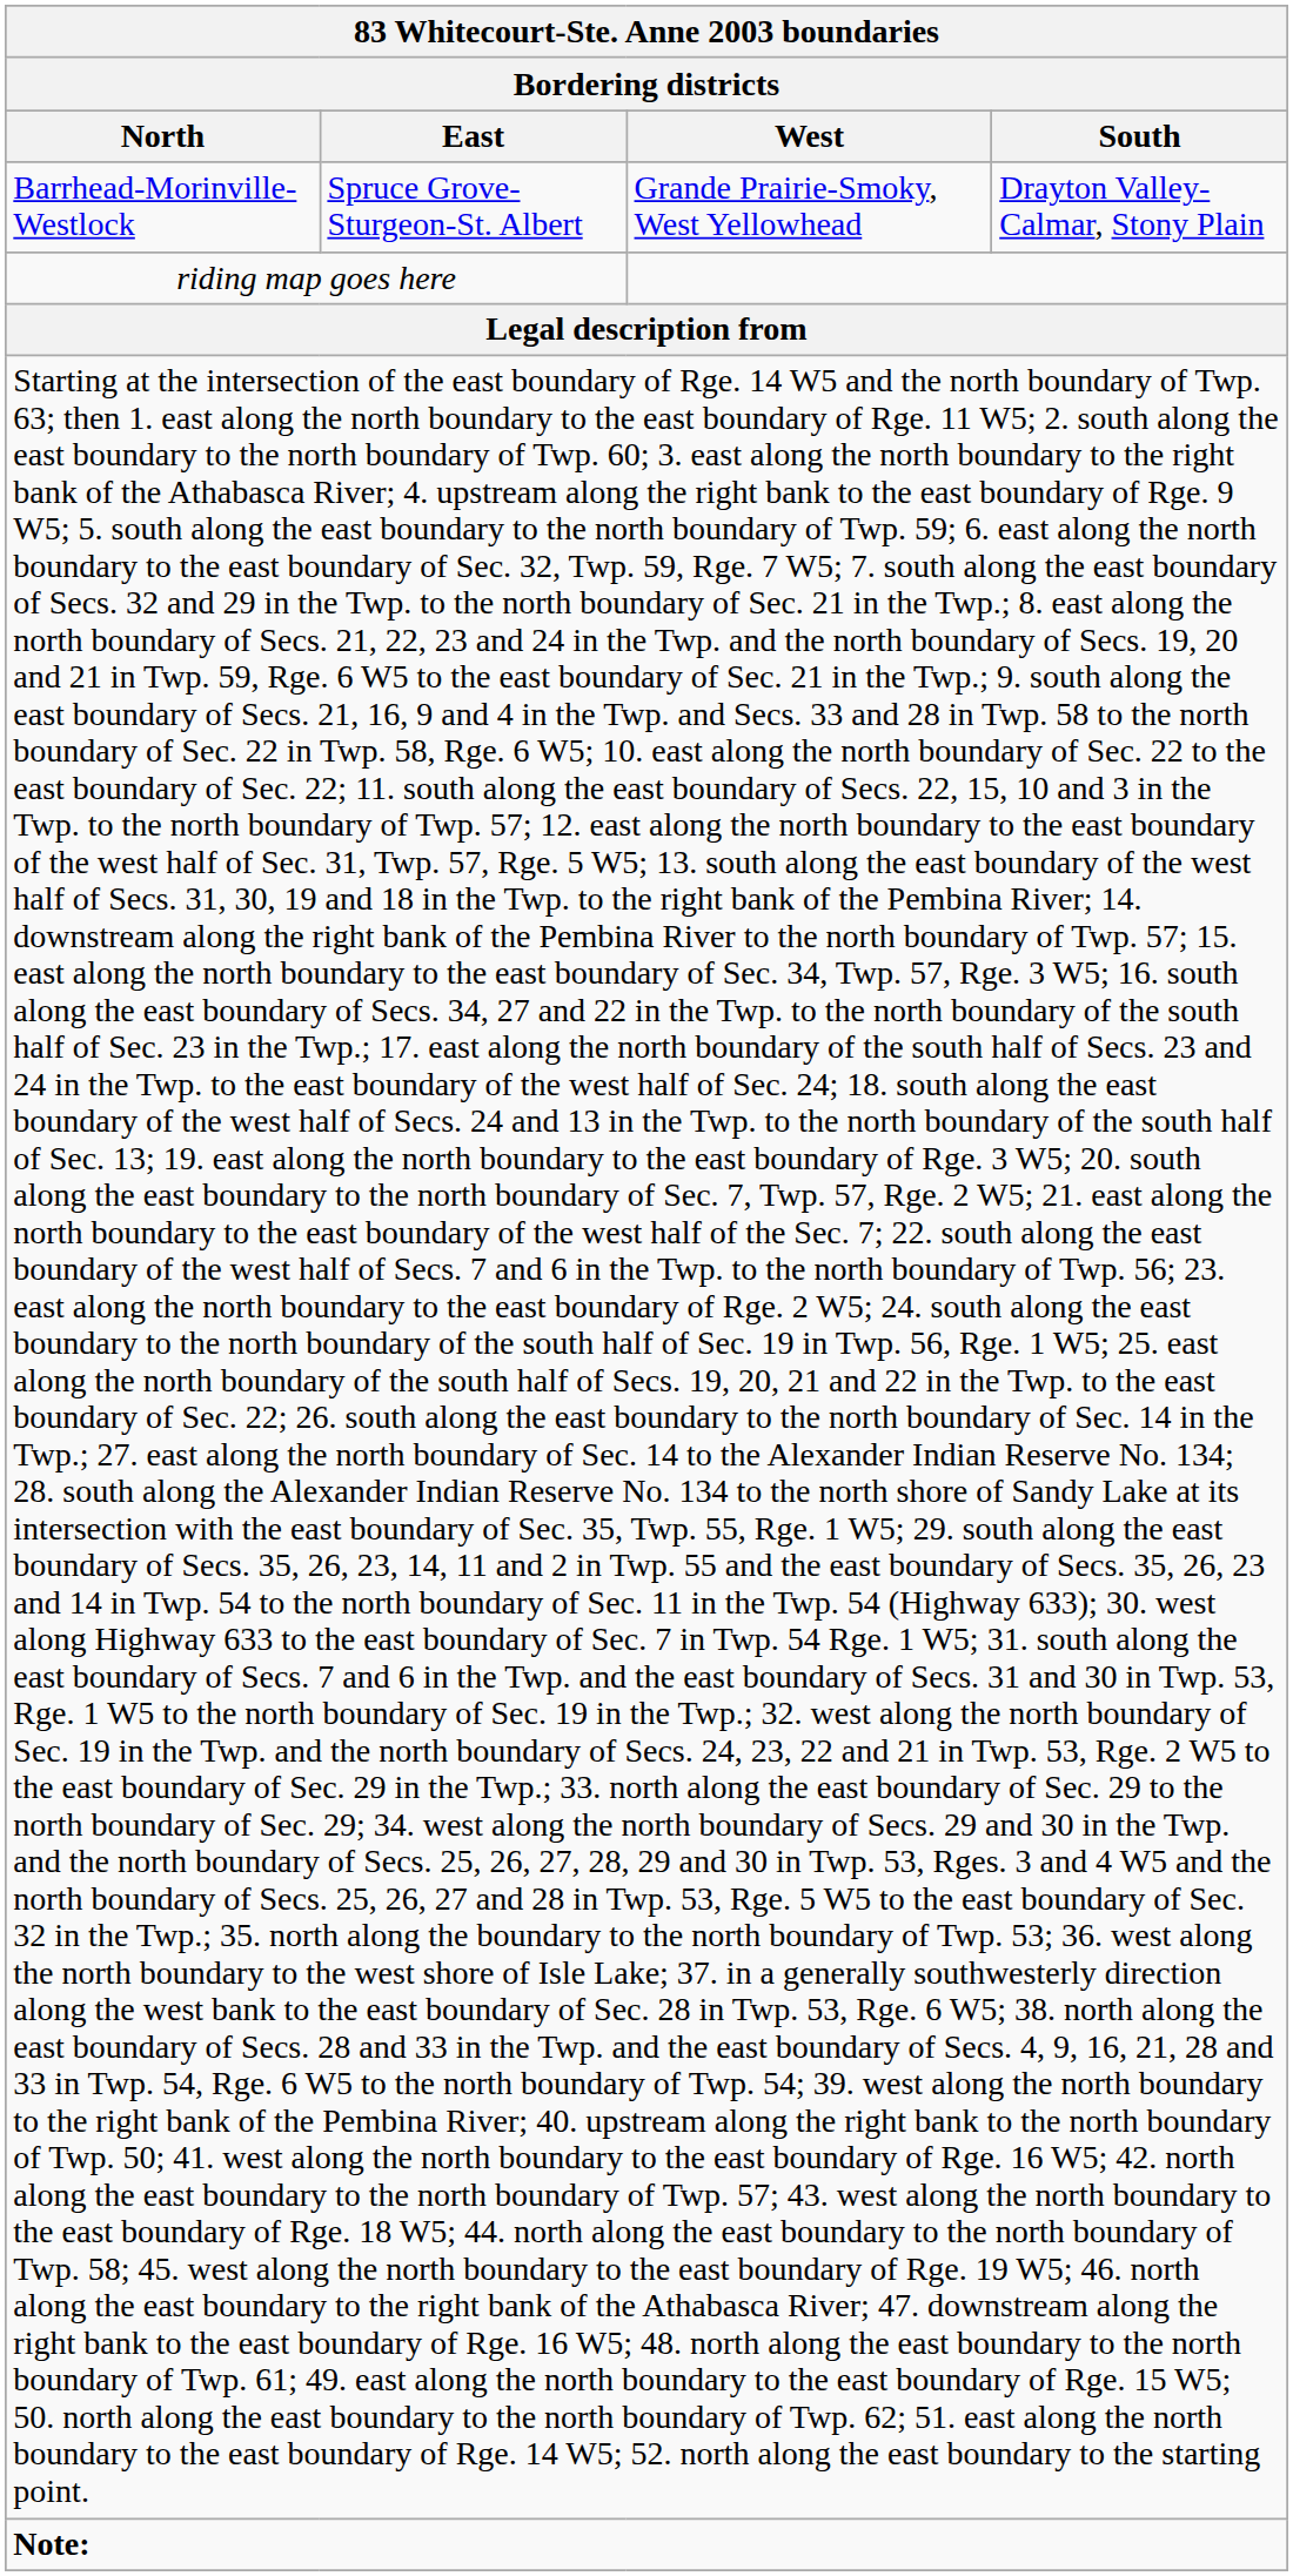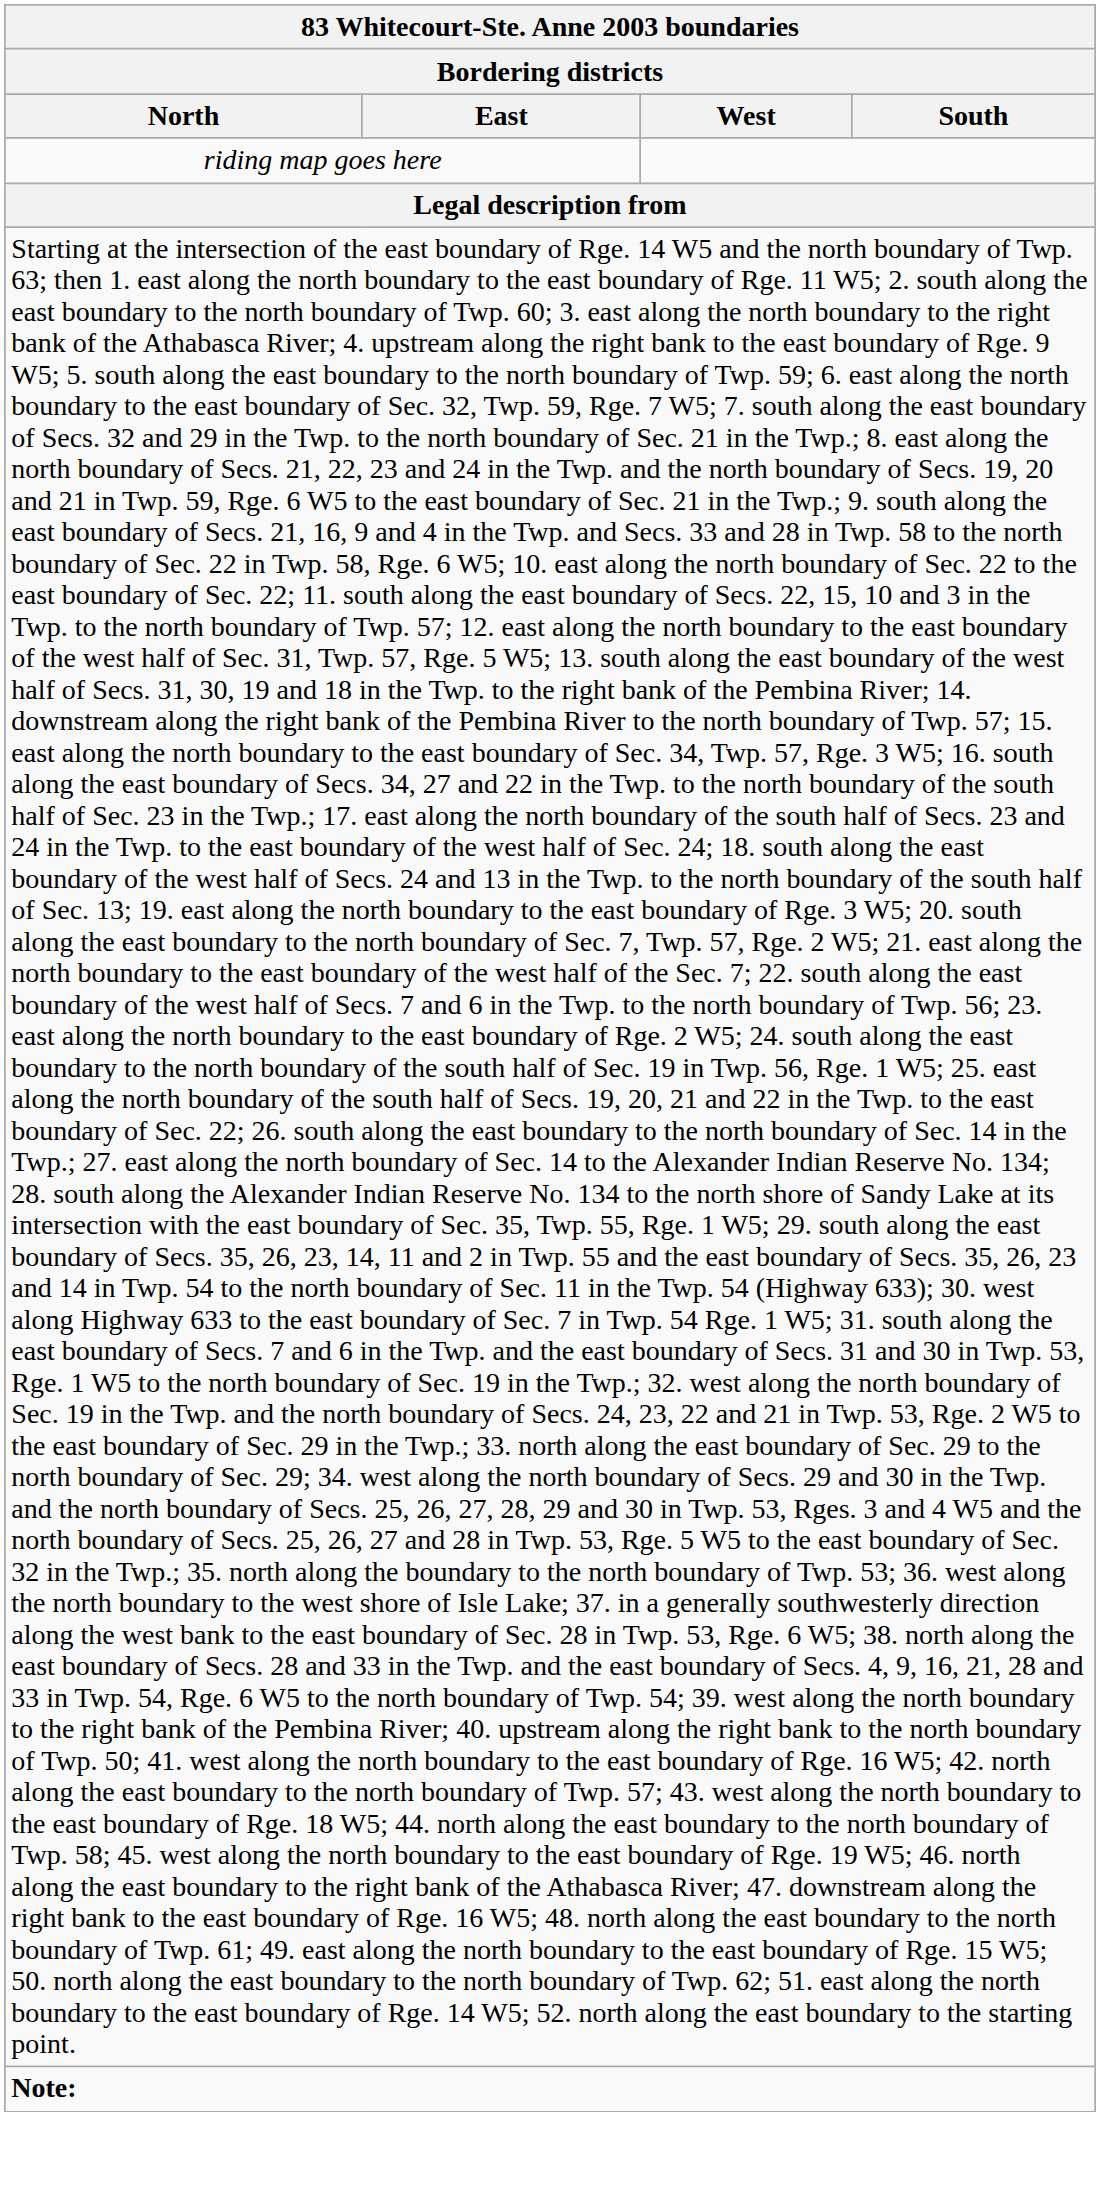 <table class="wikitable collapsible collapsed" style="width:100%;">
 <tr>
 <th colspan=4>83 Whitecourt-Ste. Anne 2003 boundaries</th>
 </tr>
 <tr>
 <th colspan=4>Bordering districts</th>
 </tr>
 <tr>
 <th>North</th>
 <th>East</th>
 <th>West</th>
 <th>South</th>
-</tr>
-<tr>
-<td><a href='#'>Barrhead-Morinville-Westlock</a></td>
-<td><a href='#'>Spruce Grove-Sturgeon-St. Albert</a></td>
-<td><a href='#'>Grande Prairie-Smoky</a>, <a href='#'>West Yellowhead</a></td>
-<td><a href='#'>Drayton Valley-Calmar</a>, <a href='#'>Stony Plain</a></td>
 </tr>
 <tr>
 <td colspan=2 align=center><em>riding map goes here</em></td>
 <td colspan=2 align=center></td>
 </tr>
 <tr>
 <th colspan=4>Legal description from </th>
 </tr>
 <tr>
 <td colspan=4>Starting at the intersection of the east boundary of Rge. 14 W5 and the north boundary of Twp. 63; then 1. east along the north boundary to the east boundary of Rge. 11 W5; 2. south along the east boundary to the north boundary of Twp. 60; 3. east along the north boundary to the right bank of the Athabasca River; 4. upstream along the right bank to the east boundary of Rge. 9 W5; 5. south along the east boundary to the north boundary of Twp. 59; 6. east along the north boundary to the east boundary of Sec. 32, Twp. 59, Rge. 7 W5; 7. south along the east boundary of Secs. 32 and 29 in the Twp. to the north boundary of Sec. 21 in the Twp.; 8. east along the north boundary of Secs. 21, 22, 23 and 24 in the Twp. and the north boundary of Secs. 19, 20 and 21 in Twp. 59, Rge. 6 W5 to the east boundary of Sec. 21 in the Twp.; 9. south along the east boundary of Secs. 21, 16, 9 and 4 in the Twp. and Secs. 33 and 28 in Twp. 58 to the north boundary of Sec. 22 in Twp. 58, Rge. 6 W5; 10. east along the north boundary of Sec. 22 to the east boundary of Sec. 22; 11. south along the east boundary of Secs. 22, 15, 10 and 3 in the Twp. to the north boundary of Twp. 57; 12. east along the north boundary to the east boundary of the west half of Sec. 31, Twp. 57, Rge. 5 W5; 13. south along the east boundary of the west half of Secs. 31, 30, 19 and 18 in the Twp. to the right bank of the Pembina River; 14. downstream along the right bank of the Pembina River to the north boundary of Twp. 57; 15. east along the north boundary to the east boundary of Sec. 34, Twp. 57, Rge. 3 W5; 16. south along the east boundary of Secs. 34, 27 and 22 in the Twp. to the north boundary of the south half of Sec. 23 in the Twp.; 17. east along the north boundary of the south half of Secs. 23 and 24 in the Twp. to the east boundary of the west half of Sec. 24; 18. south along the east boundary of the west half of Secs. 24 and 13 in the Twp. to the north boundary of the south half of Sec. 13; 19. east along the north boundary to the east boundary of Rge. 3 W5; 20. south along the east boundary to the north boundary of Sec. 7, Twp. 57, Rge. 2 W5; 21. east along the north boundary to the east boundary of the west half of the Sec. 7; 22. south along the east boundary of the west half of Secs. 7 and 6 in the Twp. to the north boundary of Twp. 56; 23. east along the north boundary to the east boundary of Rge. 2 W5; 24. south along the east boundary to the north boundary of the south half of Sec. 19 in Twp. 56, Rge. 1 W5; 25. east along the north boundary of the south half of Secs. 19, 20, 21 and 22 in the Twp. to the east boundary of Sec. 22; 26. south along the east boundary to the north boundary of Sec. 14 in the Twp.; 27. east along the north boundary of Sec. 14 to the Alexander Indian Reserve No. 134; 28. south along the Alexander Indian Reserve No. 134 to the north shore of Sandy Lake at its intersection with the east boundary of Sec. 35, Twp. 55, Rge. 1 W5; 29. south along the east boundary of Secs. 35, 26, 23, 14, 11 and 2 in Twp. 55 and the east boundary of Secs. 35, 26, 23 and 14 in Twp. 54 to the north boundary of Sec. 11 in the Twp. 54 (Highway 633); 30. west along Highway 633 to the east boundary of Sec. 7 in Twp. 54 Rge. 1 W5; 31. south along the east boundary of Secs. 7 and 6 in the Twp. and the east boundary of Secs. 31 and 30 in Twp. 53, Rge. 1 W5 to the north boundary of Sec. 19 in the Twp.; 32. west along the north boundary of Sec. 19 in the Twp. and the north boundary of Secs. 24, 23, 22 and 21 in Twp. 53, Rge. 2 W5 to the east boundary of Sec. 29 in the Twp.; 33. north along the east boundary of Sec. 29 to the north boundary of Sec. 29; 34. west along the north boundary of Secs. 29 and 30 in the Twp. and the north boundary of Secs. 25, 26, 27, 28, 29 and 30 in Twp. 53, Rges. 3 and 4 W5 and the north boundary of Secs. 25, 26, 27 and 28 in Twp. 53, Rge. 5 W5 to the east boundary of Sec. 32 in the Twp.; 35. north along the boundary to the north boundary of Twp. 53; 36. west along the north boundary to the west shore of Isle Lake; 37. in a generally southwesterly direction along the west bank to the east boundary of Sec. 28 in Twp. 53, Rge. 6 W5; 38. north along the east boundary of Secs. 28 and 33 in the Twp. and the east boundary of Secs. 4, 9, 16, 21, 28 and 33 in Twp. 54, Rge. 6 W5 to the north boundary of Twp. 54; 39. west along the north boundary to the right bank of the Pembina River; 40. upstream along the right bank to the north boundary of Twp. 50; 41. west along the north boundary to the east boundary of Rge. 16 W5; 42. north along the east boundary to the north boundary of Twp. 57; 43. west along the north boundary to the east boundary of Rge. 18 W5; 44. north along the east boundary to the north boundary of Twp. 58; 45. west along the north boundary to the east boundary of Rge. 19 W5; 46. north along the east boundary to the right bank of the Athabasca River; 47. downstream along the right bank to the east boundary of Rge. 16 W5; 48. north along the east boundary to the north boundary of Twp. 61; 49. east along the north boundary to the east boundary of Rge. 15 W5; 50. north along the east boundary to the north boundary of Twp. 62; 51. east along the north boundary to the east boundary of Rge. 14 W5; 52. north along the east boundary to the starting point.</td>
 </tr>
 <tr>
 <td colspan=4><strong>Note:</strong></td>
 </tr>
 </table>
